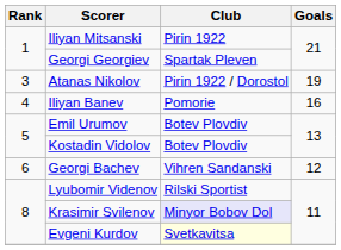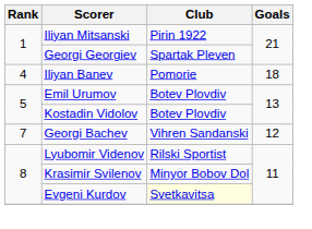 <table class="wikitable" style="text-align:center">
 <tr>
 <th>Rank</th>
 <th>Scorer</th>
 <th>Club</th>
 <th>Goals</th>
 </tr>
 <tr>
 <td rowspan="2">1</td>
 <td align="left"> <a href='#'>Iliyan Mitsanski</a></td>
 <td align="left"><a href='#'>Pirin 1922</a></td>
 <td rowspan="2">21</td>
 </tr>
 <tr>
 <td align="left"> <a href='#'>Georgi Georgiev</a></td>
 <td align="left"><a href='#'>Spartak Pleven</a></td>
 </tr>
 <tr>
-<td rowspan="1">3</td>
-<td align="left"> <a href='#'>Atanas Nikolov</a></td>
-<td align="left"><a href='#'>Pirin 1922</a> / <a href='#'>Dorostol</a></td>
-<td rowspan="1">19</td>
-</tr>
-<tr>
 <td rowspan="1">4</td>
 <td align="left"> <a href='#'>Iliyan Banev</a></td>
 <td align="left"><a href='#'>Pomorie</a></td>
-<td rowspan="1">16</td>
+<td rowspan="1">18</td>
 </tr>
 <tr>
 <td rowspan="2">5</td>
 <td align="left"> <a href='#'>Emil Urumov</a></td>
 <td align="left"><a href='#'>Botev Plovdiv</a></td>
 <td rowspan="2">13</td>
 </tr>
 <tr>
 <td align="left"> <a href='#'>Kostadin Vidolov</a></td>
 <td align="left"><a href='#'>Botev Plovdiv</a></td>
 </tr>
 <tr>
-<td rowspan="1">6</td>
+<td rowspan="1">7</td>
 <td align="left"> <a href='#'>Georgi Bachev</a></td>
 <td align="left"><a href='#'>Vihren Sandanski</a></td>
 <td rowspan="1">12</td>
 </tr>
 <tr>
 <td rowspan="3">8</td>
 <td align="left"> <a href='#'>Lyubomir Videnov</a></td>
 <td align="left"><a href='#'>Rilski Sportist</a></td>
 <td rowspan="3">11</td>
 </tr>
 <tr>
 <td align="left"> <a href='#'>Krasimir Svilenov</a></td>
-<td align="left" style="background: lavender;"><a href='#'>Minyor Bobov Dol</a></td>
+<td align="left"><a href='#'>Minyor Bobov Dol</a></td>
 </tr>
 <tr>
 <td align="left"> <a href='#'>Evgeni Kurdov</a></td>
 <td align="left" style="background: lightyellow;"><a href='#'>Svetkavitsa</a></td>
 </tr>
 <tr>
 </tr>
 </table>
